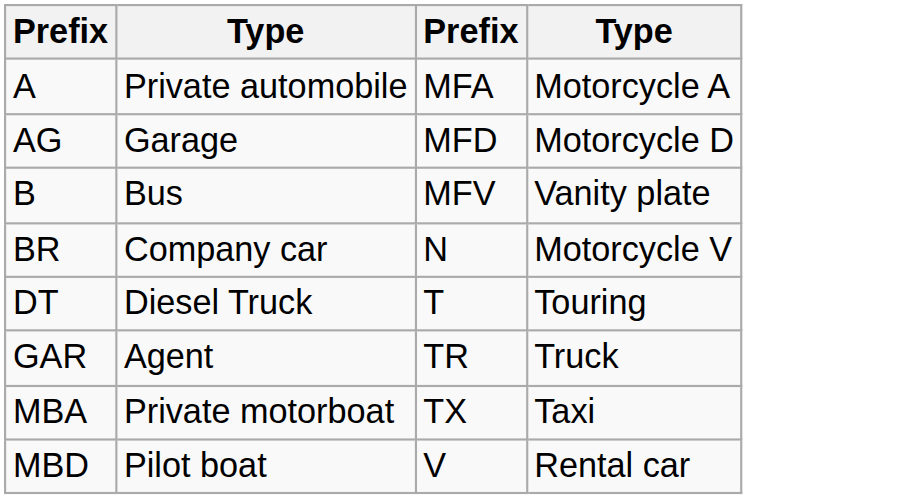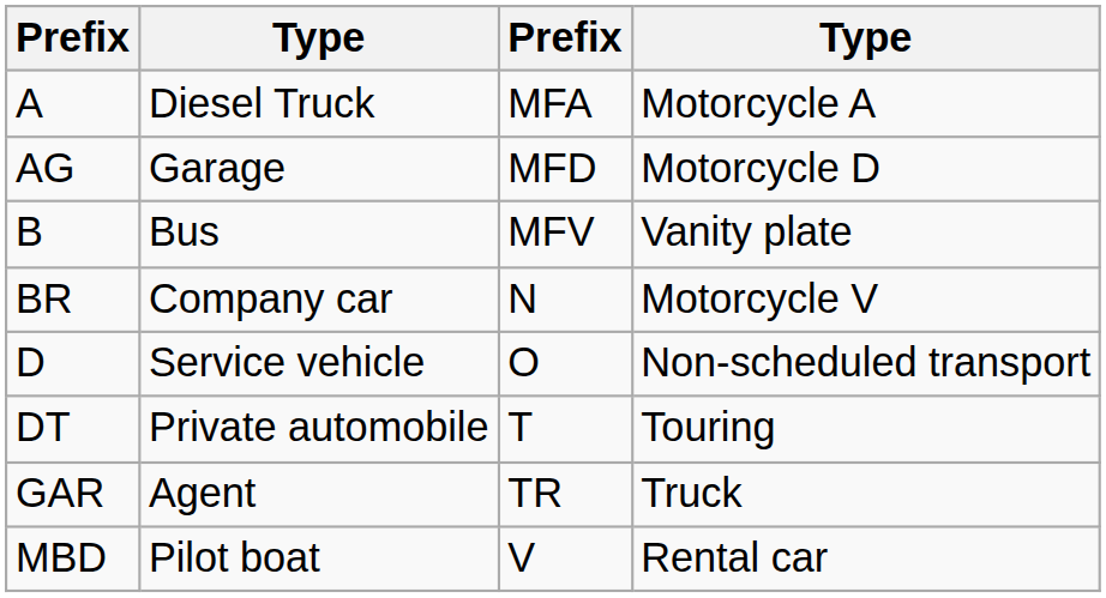 <table class=wikitable>
 <tr>
 <th>Prefix</th>
 <th>Type</th>
 <th>Prefix</th>
 <th>Type</th>
 </tr>
 <tr>
 <td>A</td>
-<td>Private automobile</td>
+<td>Diesel Truck</td>
 <td>MFA</td>
 <td>Motorcycle A</td>
 </tr>
 <tr>
 <td>AG</td>
 <td>Garage</td>
 <td>MFD</td>
 <td>Motorcycle D</td>
 </tr>
 <tr>
 <td>B</td>
 <td>Bus</td>
 <td>MFV</td>
 <td>Vanity plate</td>
 </tr>
 <tr>
 <td>BR</td>
 <td>Company car</td>
 <td>N</td>
 <td>Motorcycle V</td>
 </tr>
 <tr>
+<td>D</td>
+<td>Service vehicle</td>
+<td>O</td>
+<td>Non-scheduled transport</td>
+</tr>
+<tr>
 <td>DT</td>
-<td>Diesel Truck</td>
+<td>Private automobile</td>
 <td>T</td>
 <td>Touring</td>
 </tr>
 <tr>
 <td>GAR</td>
 <td>Agent</td>
 <td>TR</td>
 <td>Truck</td>
 </tr>
 <tr>
-<td>MBA</td>
-<td>Private motorboat</td>
-<td>TX</td>
-<td>Taxi</td>
-</tr>
-<tr>
 <td>MBD</td>
 <td>Pilot boat</td>
 <td>V</td>
 <td>Rental car</td>
 </tr>
 </table>
